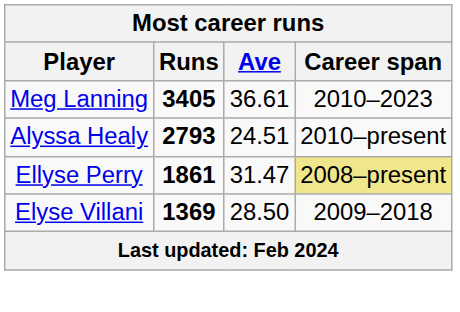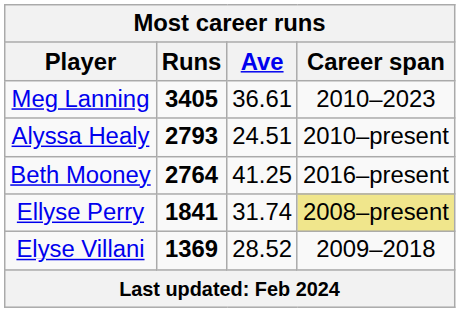 <table class="wikitable" style="text-align: center;">
 <tr>
 <th colspan=4>Most career runs</th>
 </tr>
 <tr>
 <th>Player</th>
 <th>Runs</th>
 <th><a href='#'>Ave</a></th>
 <th>Career span</th>
 </tr>
 <tr>
 <td><a href='#'>Meg Lanning</a></td>
 <td><strong>3405</strong></td>
 <td>36.61</td>
 <td>2010–2023</td>
 </tr>
 <tr>
 <td><a href='#'>Alyssa Healy</a></td>
 <td><strong>2793</strong></td>
 <td>24.51</td>
 <td>2010–present</td>
 </tr>
 <tr>
+<td><a href='#'>Beth Mooney</a></td>
+<td><strong>2764</strong></td>
+<td>41.25</td>
+<td>2016–present</td>
+</tr>
+<tr>
 <td><a href='#'>Ellyse Perry</a></td>
-<td><strong>1861</strong></td>
-<td>31.47</td>
+<td><strong>1841</strong></td>
+<td>31.74</td>
 <td style="background: khaki;">2008–present</td>
 </tr>
 <tr>
 <td><a href='#'>Elyse Villani</a></td>
 <td><strong>1369</strong></td>
-<td>28.50</td>
+<td>28.52</td>
 <td>2009–2018</td>
 </tr>
 <tr>
 <th colspan=4><small>Last updated: Feb 2024</small></th>
 </tr>
 </table>
